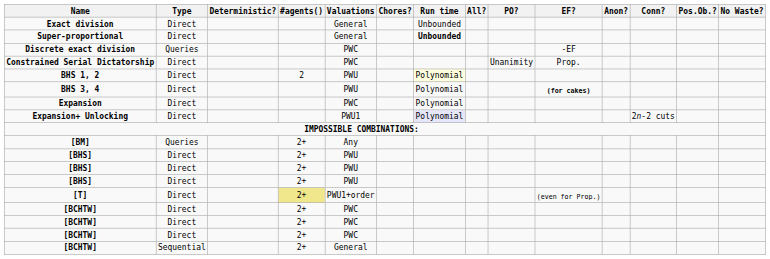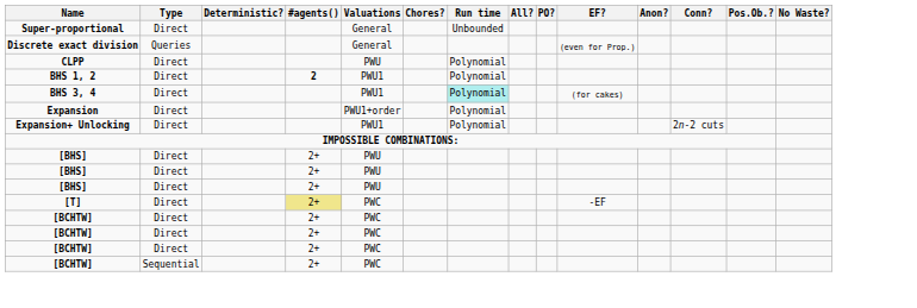 <table class="wikitable" style="text-align:center">
 <tr>
 <th>Name</th>
 <th>Type</th>
 <th>Deterministic?</th>
 <th>#agents()</th>
 <th>Valuations</th>
 <th>Chores?</th>
 <th>Run time</th>
 <th>All?</th>
 <th>PO?</th>
 <th>EF?</th>
 <th>Anon?</th>
 <th>Conn?</th>
 <th>Pos.Ob.?</th>
 <th>No Waste?</th>
 </tr>
 <tr>
-<td><strong>Exact division</strong></td>
+<td><strong>Super-proportional</strong></td>
 <td>Direct</td>
 <td></td>
 <td></td>
 <td>General</td>
 <td></td>
 <td>Unbounded</td>
 <td></td>
 <td></td>
 <td></td>
 <td></td>
 <td></td>
 <td></td>
 <td></td>
 </tr>
 <tr>
-<td><strong>Super-proportional</strong></td>
-<td>Direct</td>
+<td><strong>Discrete exact division</strong></td>
+<td>Queries</td>
 <td></td>
 <td></td>
 <td>General</td>
 <td></td>
-<td><strong>Unbounded</strong></td>
+<td></td>
+<td></td>
+<td></td>
+<td><sub>(even for Prop.)</sub></td>
+<td></td>
+<td></td>
+<td></td>
+<td></td>
+</tr>
+<tr>
+<td><strong>CLPP</strong></td>
+<td>Direct</td>
+<td></td>
+<td></td>
+<td>PWU</td>
+<td></td>
+<td>Polynomial</td>
 <td></td>
 <td></td>
 <td></td>
 <td></td>
 <td></td>
 <td></td>
 <td></td>
 </tr>
 <tr>
-<td><strong>Discrete exact division</strong></td>
-<td>Queries</td>
-<td></td>
-<td></td>
-<td>PWC</td>
-<td></td>
-<td></td>
-<td></td>
-<td></td>
-<td>-EF</td>
-<td></td>
-<td></td>
-<td></td>
-<td></td>
-</tr>
-<tr>
-<td><strong>Constrained Serial Dictatorship</strong></td>
-<td>Direct</td>
-<td></td>
-<td></td>
-<td>PWC</td>
-<td></td>
-<td></td>
-<td></td>
-<td>Unanimity</td>
-<td>Prop.</td>
-<td></td>
-<td></td>
-<td></td>
-<td></td>
-</tr>
-<tr>
 <td><strong>BHS 1, 2</strong></td>
 <td>Direct</td>
 <td></td>
-<td>2</td>
-<td>PWU</td>
+<td><strong>2</strong></td>
+<td>PWU1</td>
 <td></td>
-<td style="background: lightyellow;">Polynomial</td>
+<td>Polynomial</td>
 <td></td>
 <td></td>
 <td></td>
 <td></td>
 <td></td>
 <td></td>
 <td></td>
 </tr>
 <tr>
 <td><strong>BHS 3, 4</strong></td>
 <td>Direct</td>
 <td></td>
 <td></td>
-<td>PWU</td>
+<td>PWU1</td>
 <td></td>
-<td>Polynomial</td>
+<td style="background: paleturquoise;">Polynomial</td>
 <td></td>
 <td></td>
-<td><strong> <sub>(for cakes)</sub></strong></td>
+<td> <sub>(for cakes)</sub></td>
 <td></td>
 <td></td>
 <td></td>
 <td></td>
 </tr>
 <tr>
 <td><strong>Expansion</strong></td>
 <td>Direct</td>
 <td></td>
 <td></td>
-<td>PWC</td>
+<td>PWU1+order</td>
 <td></td>
 <td>Polynomial</td>
 <td></td>
 <td></td>
 <td></td>
 <td></td>
 <td></td>
 <td></td>
 <td></td>
 </tr>
 <tr>
 <td><strong>Expansion+ Unlocking</strong></td>
 <td>Direct</td>
 <td></td>
 <td></td>
 <td>PWU1</td>
 <td></td>
-<td style="background: lavender;">Polynomial</td>
+<td>Polynomial</td>
 <td></td>
 <td></td>
 <td></td>
 <td></td>
 <td>2<em>n</em>-2 cuts</td>
 <td></td>
 <td></td>
 </tr>
 <tr>
 <td colspan="13"><strong>IMPOSSIBLE COMBINATIONS:</strong></td>
-<td></td>
-</tr>
-<tr>
-<td><strong>[BM]</strong></td>
-<td>Queries</td>
-<td></td>
-<td>2+</td>
-<td>Any</td>
-<td></td>
-<td></td>
-<td></td>
-<td></td>
-<td></td>
-<td></td>
-<td></td>
-<td></td>
 <td></td>
 </tr>
 <tr>
 <td><strong>[BHS]</strong></td>
 <td>Direct</td>
 <td></td>
 <td>2+</td>
 <td>PWU</td>
 <td></td>
 <td></td>
 <td></td>
 <td></td>
 <td></td>
 <td></td>
 <td></td>
 <td></td>
 <td></td>
 </tr>
 <tr>
 <td><strong>[BHS]</strong></td>
 <td>Direct</td>
 <td></td>
 <td>2+</td>
 <td>PWU</td>
 <td></td>
 <td></td>
 <td></td>
 <td></td>
 <td></td>
 <td></td>
 <td></td>
 <td></td>
 <td></td>
 </tr>
 <tr>
 <td><strong>[BHS]</strong></td>
 <td>Direct</td>
 <td></td>
 <td>2+</td>
 <td>PWU</td>
 <td></td>
 <td></td>
 <td></td>
 <td></td>
 <td></td>
 <td></td>
 <td></td>
 <td></td>
 <td></td>
 </tr>
 <tr>
 <td><strong>[T]</strong></td>
 <td>Direct</td>
 <td></td>
 <td style="background: khaki;">2+</td>
-<td>PWU1+order</td>
+<td>PWC</td>
 <td></td>
 <td></td>
 <td></td>
 <td></td>
-<td><sub>(even for Prop.)</sub></td>
+<td>-EF</td>
 <td></td>
 <td></td>
 <td></td>
 <td></td>
 </tr>
 <tr>
 <td><strong>[BCHTW]</strong></td>
 <td>Direct</td>
 <td></td>
 <td>2+</td>
 <td>PWC</td>
 <td></td>
 <td></td>
 <td></td>
 <td></td>
 <td></td>
 <td></td>
 <td></td>
 <td></td>
 <td></td>
 </tr>
 <tr>
 <td><strong>[BCHTW]</strong></td>
 <td>Direct</td>
 <td></td>
 <td>2+</td>
 <td>PWC</td>
 <td></td>
 <td></td>
 <td></td>
 <td></td>
 <td></td>
 <td></td>
 <td></td>
 <td></td>
 <td></td>
 </tr>
 <tr>
 <td><strong>[BCHTW]</strong></td>
 <td>Direct</td>
 <td></td>
 <td>2+</td>
 <td>PWC</td>
 <td></td>
 <td></td>
 <td></td>
 <td></td>
 <td></td>
 <td></td>
 <td></td>
 <td></td>
 <td></td>
 </tr>
 <tr>
 <td><strong>[BCHTW]</strong></td>
 <td>Sequential</td>
 <td></td>
 <td>2+</td>
-<td>General</td>
+<td>PWC</td>
 <td></td>
 <td></td>
 <td></td>
 <td></td>
 <td></td>
 <td></td>
 <td></td>
 <td></td>
 <td></td>
 </tr>
 </table>
